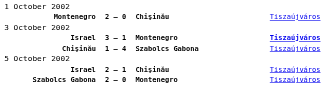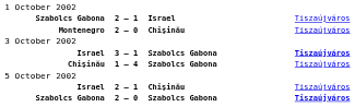 <table width=100% cellspacing=1>
 <tr>
 <th width=25%></th>
 <th width=10%></th>
 <th></th>
 </tr>
 <tr>
 <td>1 October 2002</td>
+</tr>
+<tr style=font-size:90%>
+<td align=right><strong>Szabolcs Gabona</strong></td>
+<td align=center><strong>2 – 1</strong></td>
+<td><strong>Israel</strong></td>
+<td><a href='#'>Tiszaújváros</a></td>
 </tr>
 <tr style=font-size:90%>
 <td align=right><strong>Montenegro</strong></td>
 <td align=center><strong>2 – 0</strong></td>
 <td><strong>Chişinău</strong></td>
 <td><a href='#'>Tiszaújváros</a></td>
 </tr>
 <tr>
 <td>3 October 2002</td>
 </tr>
 <tr style=font-size:90%>
 <td align=right><strong>Israel</strong></td>
 <td align=center><strong>3 – 1</strong></td>
-<td><strong>Montenegro</strong></td>
+<td><strong>Szabolcs Gabona</strong></td>
 <td><strong><a href='#'>Tiszaújváros</a></strong></td>
 </tr>
 <tr style=font-size:90%>
 <td align=right><strong>Chişinău</strong></td>
 <td align=center><strong>1 – 4</strong></td>
 <td><strong>Szabolcs Gabona</strong></td>
 <td><a href='#'>Tiszaújváros</a></td>
 </tr>
 <tr>
 <td>5 October 2002</td>
 </tr>
 <tr style=font-size:90%>
 <td align=right><strong>Israel</strong></td>
 <td align=center><strong>2 – 1</strong></td>
 <td><strong>Chişinău</strong></td>
 <td><a href='#'>Tiszaújváros</a></td>
 </tr>
 <tr style=font-size:90%>
 <td align=right><strong>Szabolcs Gabona</strong></td>
 <td align=center><strong>2 – 0</strong></td>
-<td><strong>Montenegro</strong></td>
-<td><a href='#'>Tiszaújváros</a></td>
+<td><strong>Szabolcs Gabona</strong></td>
+<td><strong><a href='#'>Tiszaújváros</a></strong></td>
 </tr>
 </table>
